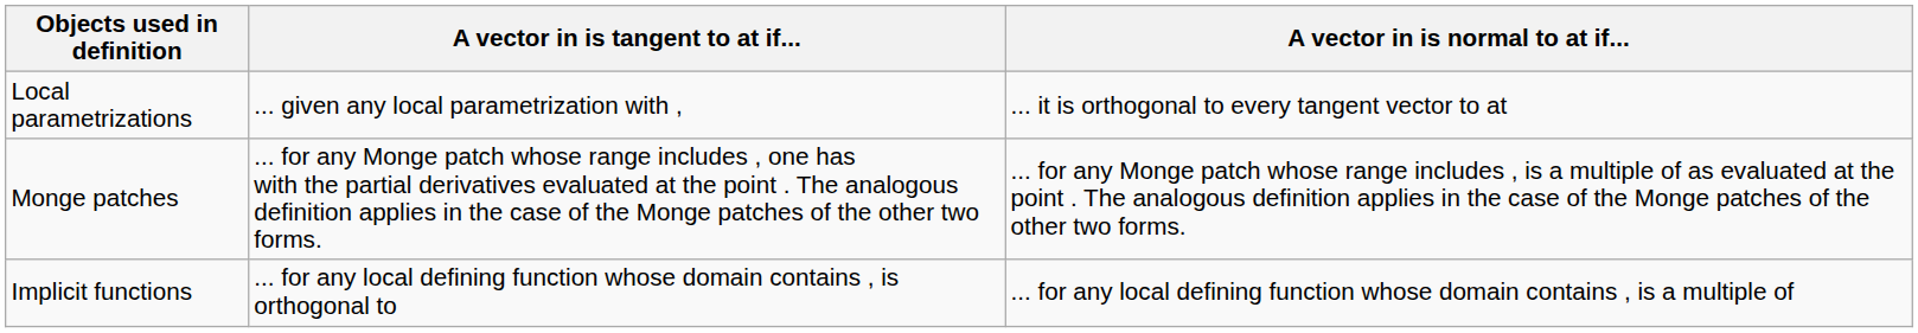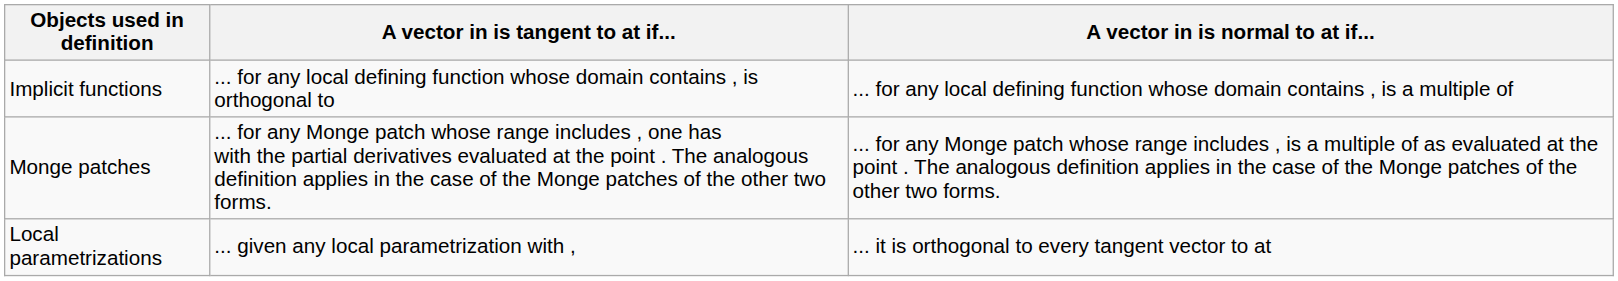 <table class="wikitable">
 <tr>
 <th>Objects used in definition</th>
 <th>A vector  in  is tangent to  at  if...</th>
 <th>A vector  in  is normal to  at  if...</th>
 </tr>
 <tr>
-<td>Local parametrizations</td>
-<td>... given any local parametrization  with , </td>
-<td>... it is orthogonal to every tangent vector to  at </td>
+<td>Implicit functions</td>
+<td>... for any local defining function  whose domain contains ,  is orthogonal to </td>
+<td>... for any local defining function  whose domain contains ,  is a multiple of </td>
 </tr>
 <tr>
 <td>Monge patches</td>
 <td>... for any Monge patch  whose range includes , one has<br>with the partial derivatives evaluated at the point . The analogous definition applies in the case of the Monge patches of the other two forms.</td>
 <td>... for any Monge patch  whose range includes ,  is a multiple of  as evaluated at the point . The analogous definition applies in the case of the Monge patches of the other two forms.</td>
 </tr>
 <tr>
-<td>Implicit functions</td>
-<td>... for any local defining function  whose domain contains ,  is orthogonal to </td>
-<td>... for any local defining function  whose domain contains ,  is a multiple of </td>
+<td>Local parametrizations</td>
+<td>... given any local parametrization  with , </td>
+<td>... it is orthogonal to every tangent vector to  at </td>
 </tr>
 </table>
